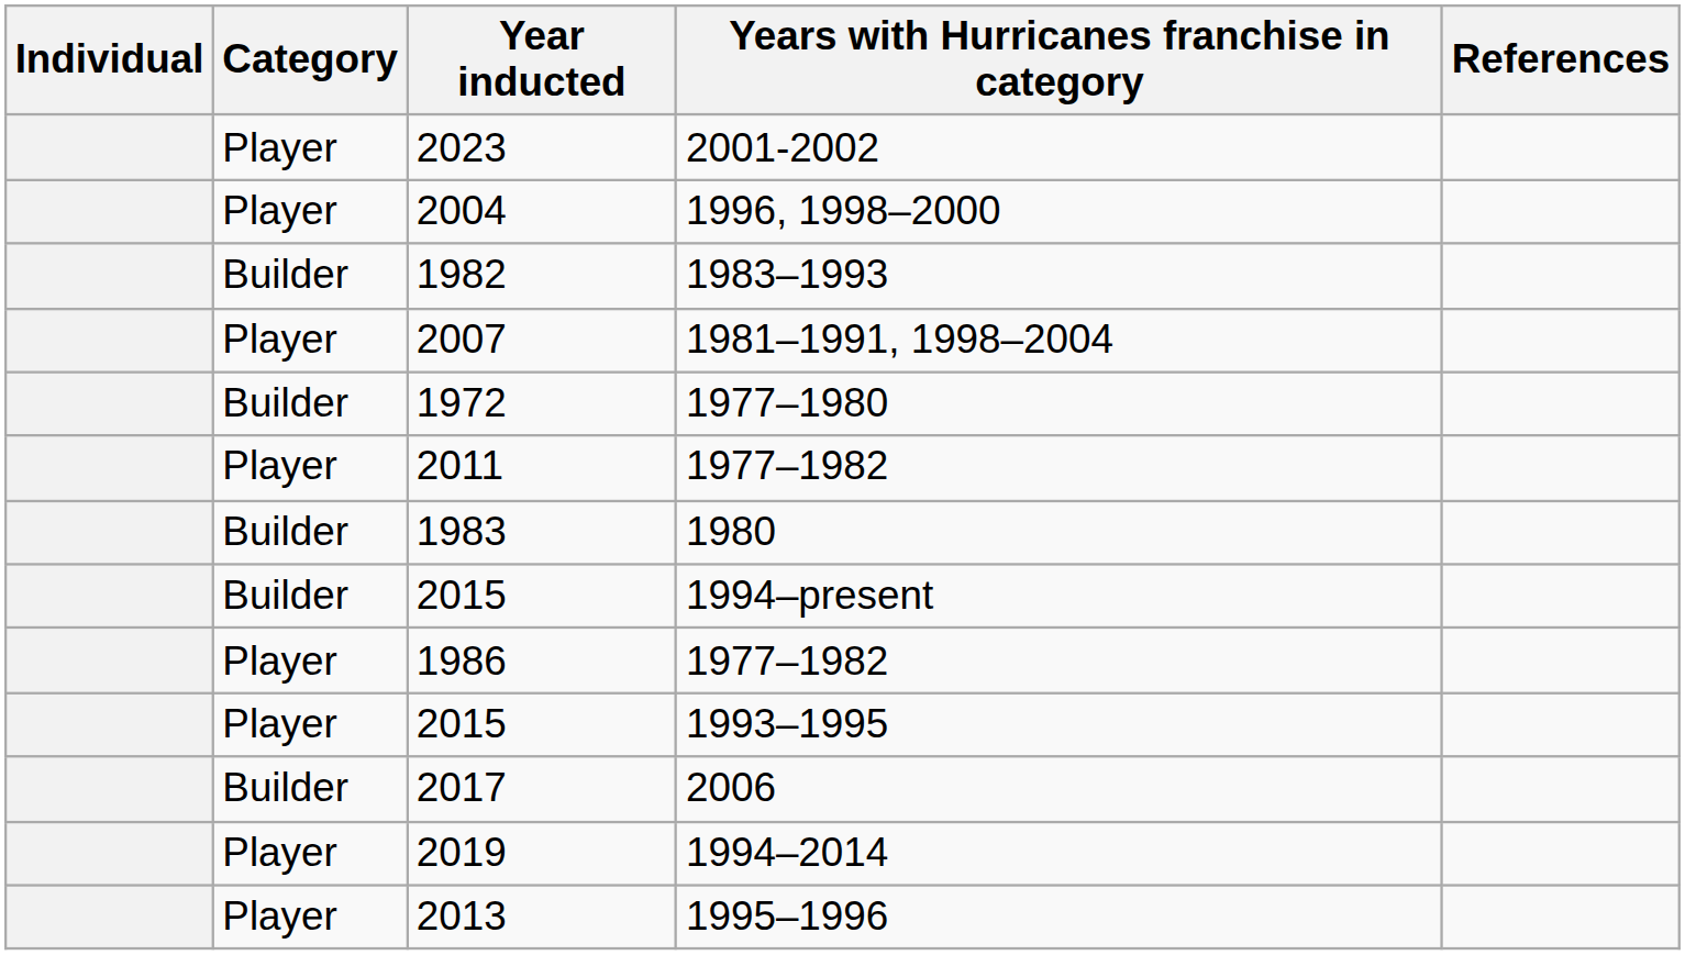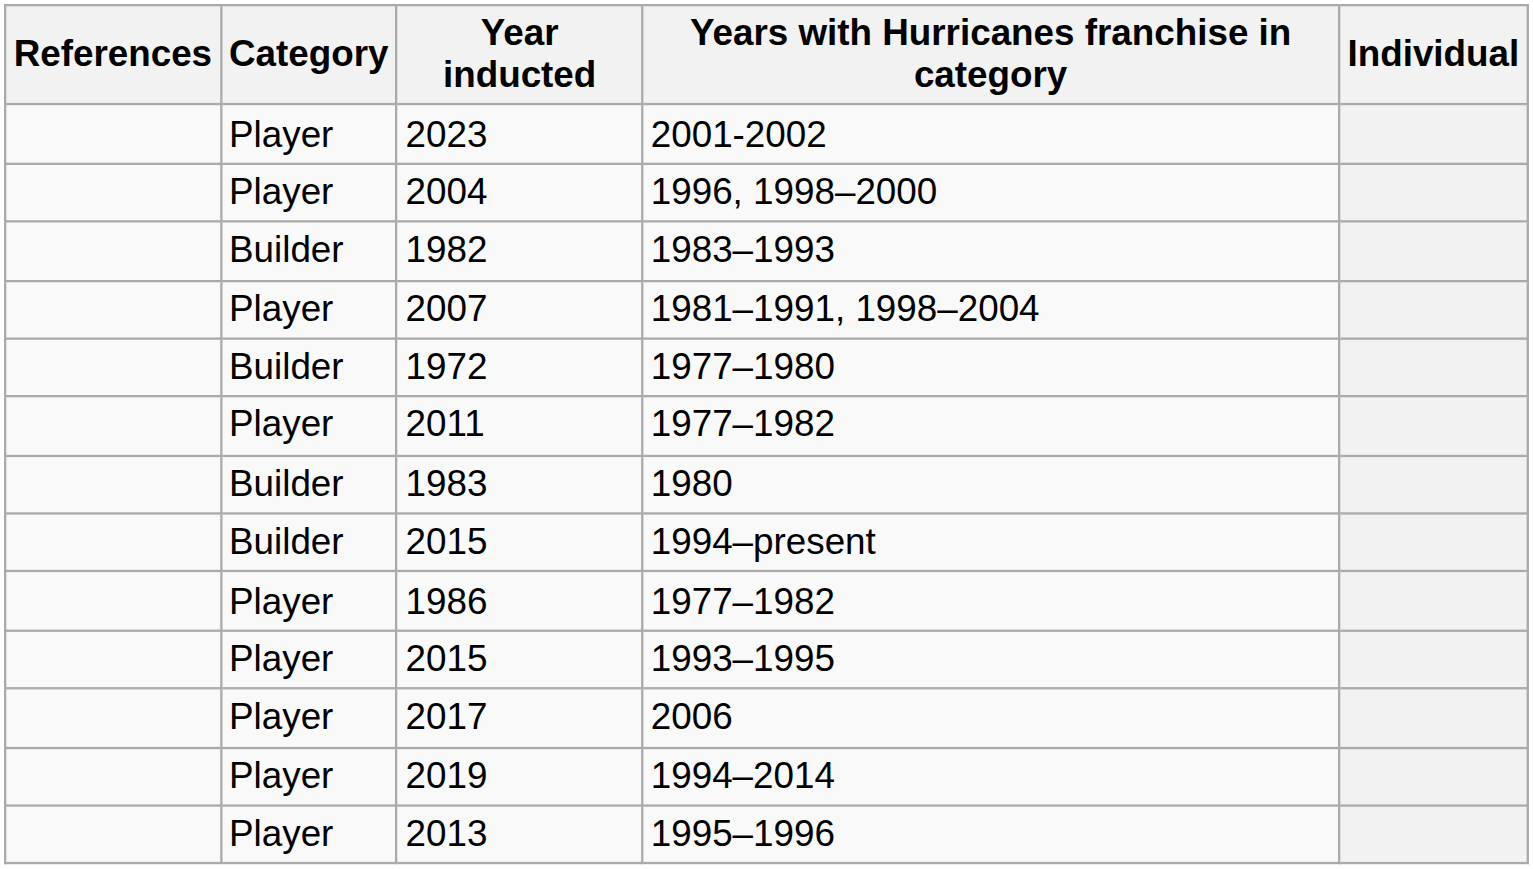 <table class="wikitable sortable" width="75%">
 <tr>
-<th scope="col">Individual</th>
+<th scope="col" class="unsortable">References</th>
 <th scope="col">Category</th>
 <th scope="col">Year inducted</th>
 <th scope="col">Years with Hurricanes franchise in category</th>
-<th scope="col" class="unsortable">References</th>
+<th scope="col">Individual</th>
 </tr>
 <tr>
-<th scope="row"></th>
+<td></td>
 <td>Player</td>
 <td>2023</td>
 <td>2001-2002</td>
-<td></td>
+<th scope="row"></th>
 </tr>
 <tr>
-<th scope="row"></th>
+<td></td>
 <td>Player</td>
 <td>2004</td>
 <td>1996, 1998–2000</td>
-<td></td>
+<th scope="row"></th>
 </tr>
 <tr>
-<th scope="row"></th>
+<td></td>
 <td>Builder</td>
 <td>1982</td>
 <td>1983–1993</td>
-<td></td>
+<th scope="row"></th>
 </tr>
 <tr>
-<th scope="row"></th>
+<td></td>
 <td>Player</td>
 <td>2007</td>
 <td>1981–1991, 1998–2004</td>
-<td></td>
+<th scope="row"></th>
 </tr>
 <tr>
-<th scope="row"></th>
+<td></td>
 <td>Builder</td>
 <td>1972</td>
 <td>1977–1980</td>
-<td></td>
+<th scope="row"></th>
 </tr>
 <tr>
-<th scope="row"></th>
+<td></td>
 <td>Player</td>
 <td>2011</td>
 <td>1977–1982</td>
-<td></td>
+<th scope="row"></th>
 </tr>
 <tr>
-<th scope="row"></th>
+<td></td>
 <td>Builder</td>
 <td>1983</td>
 <td>1980</td>
-<td></td>
+<th scope="row"></th>
 </tr>
 <tr>
-<th scope="row"></th>
+<td></td>
 <td>Builder</td>
 <td>2015</td>
 <td>1994–present</td>
-<td></td>
+<th scope="row"></th>
 </tr>
 <tr>
-<th scope="row"></th>
+<td></td>
 <td>Player</td>
 <td>1986</td>
 <td>1977–1982</td>
-<td></td>
+<th scope="row"></th>
 </tr>
 <tr>
-<th scope="row"></th>
+<td></td>
 <td>Player</td>
 <td>2015</td>
 <td>1993–1995</td>
-<td></td>
+<th scope="row"></th>
 </tr>
 <tr>
-<th scope="row"></th>
-<td>Builder</td>
+<td></td>
+<td>Player</td>
 <td>2017</td>
 <td>2006</td>
-<td></td>
+<th scope="row"></th>
 </tr>
 <tr>
-<th scope="row"></th>
+<td></td>
 <td>Player</td>
 <td>2019</td>
 <td>1994–2014</td>
-<td></td>
+<th scope="row"></th>
 </tr>
 <tr>
-<th scope="row"></th>
+<td></td>
 <td>Player</td>
 <td>2013</td>
 <td>1995–1996</td>
-<td></td>
+<th scope="row"></th>
 </tr>
 </table>
